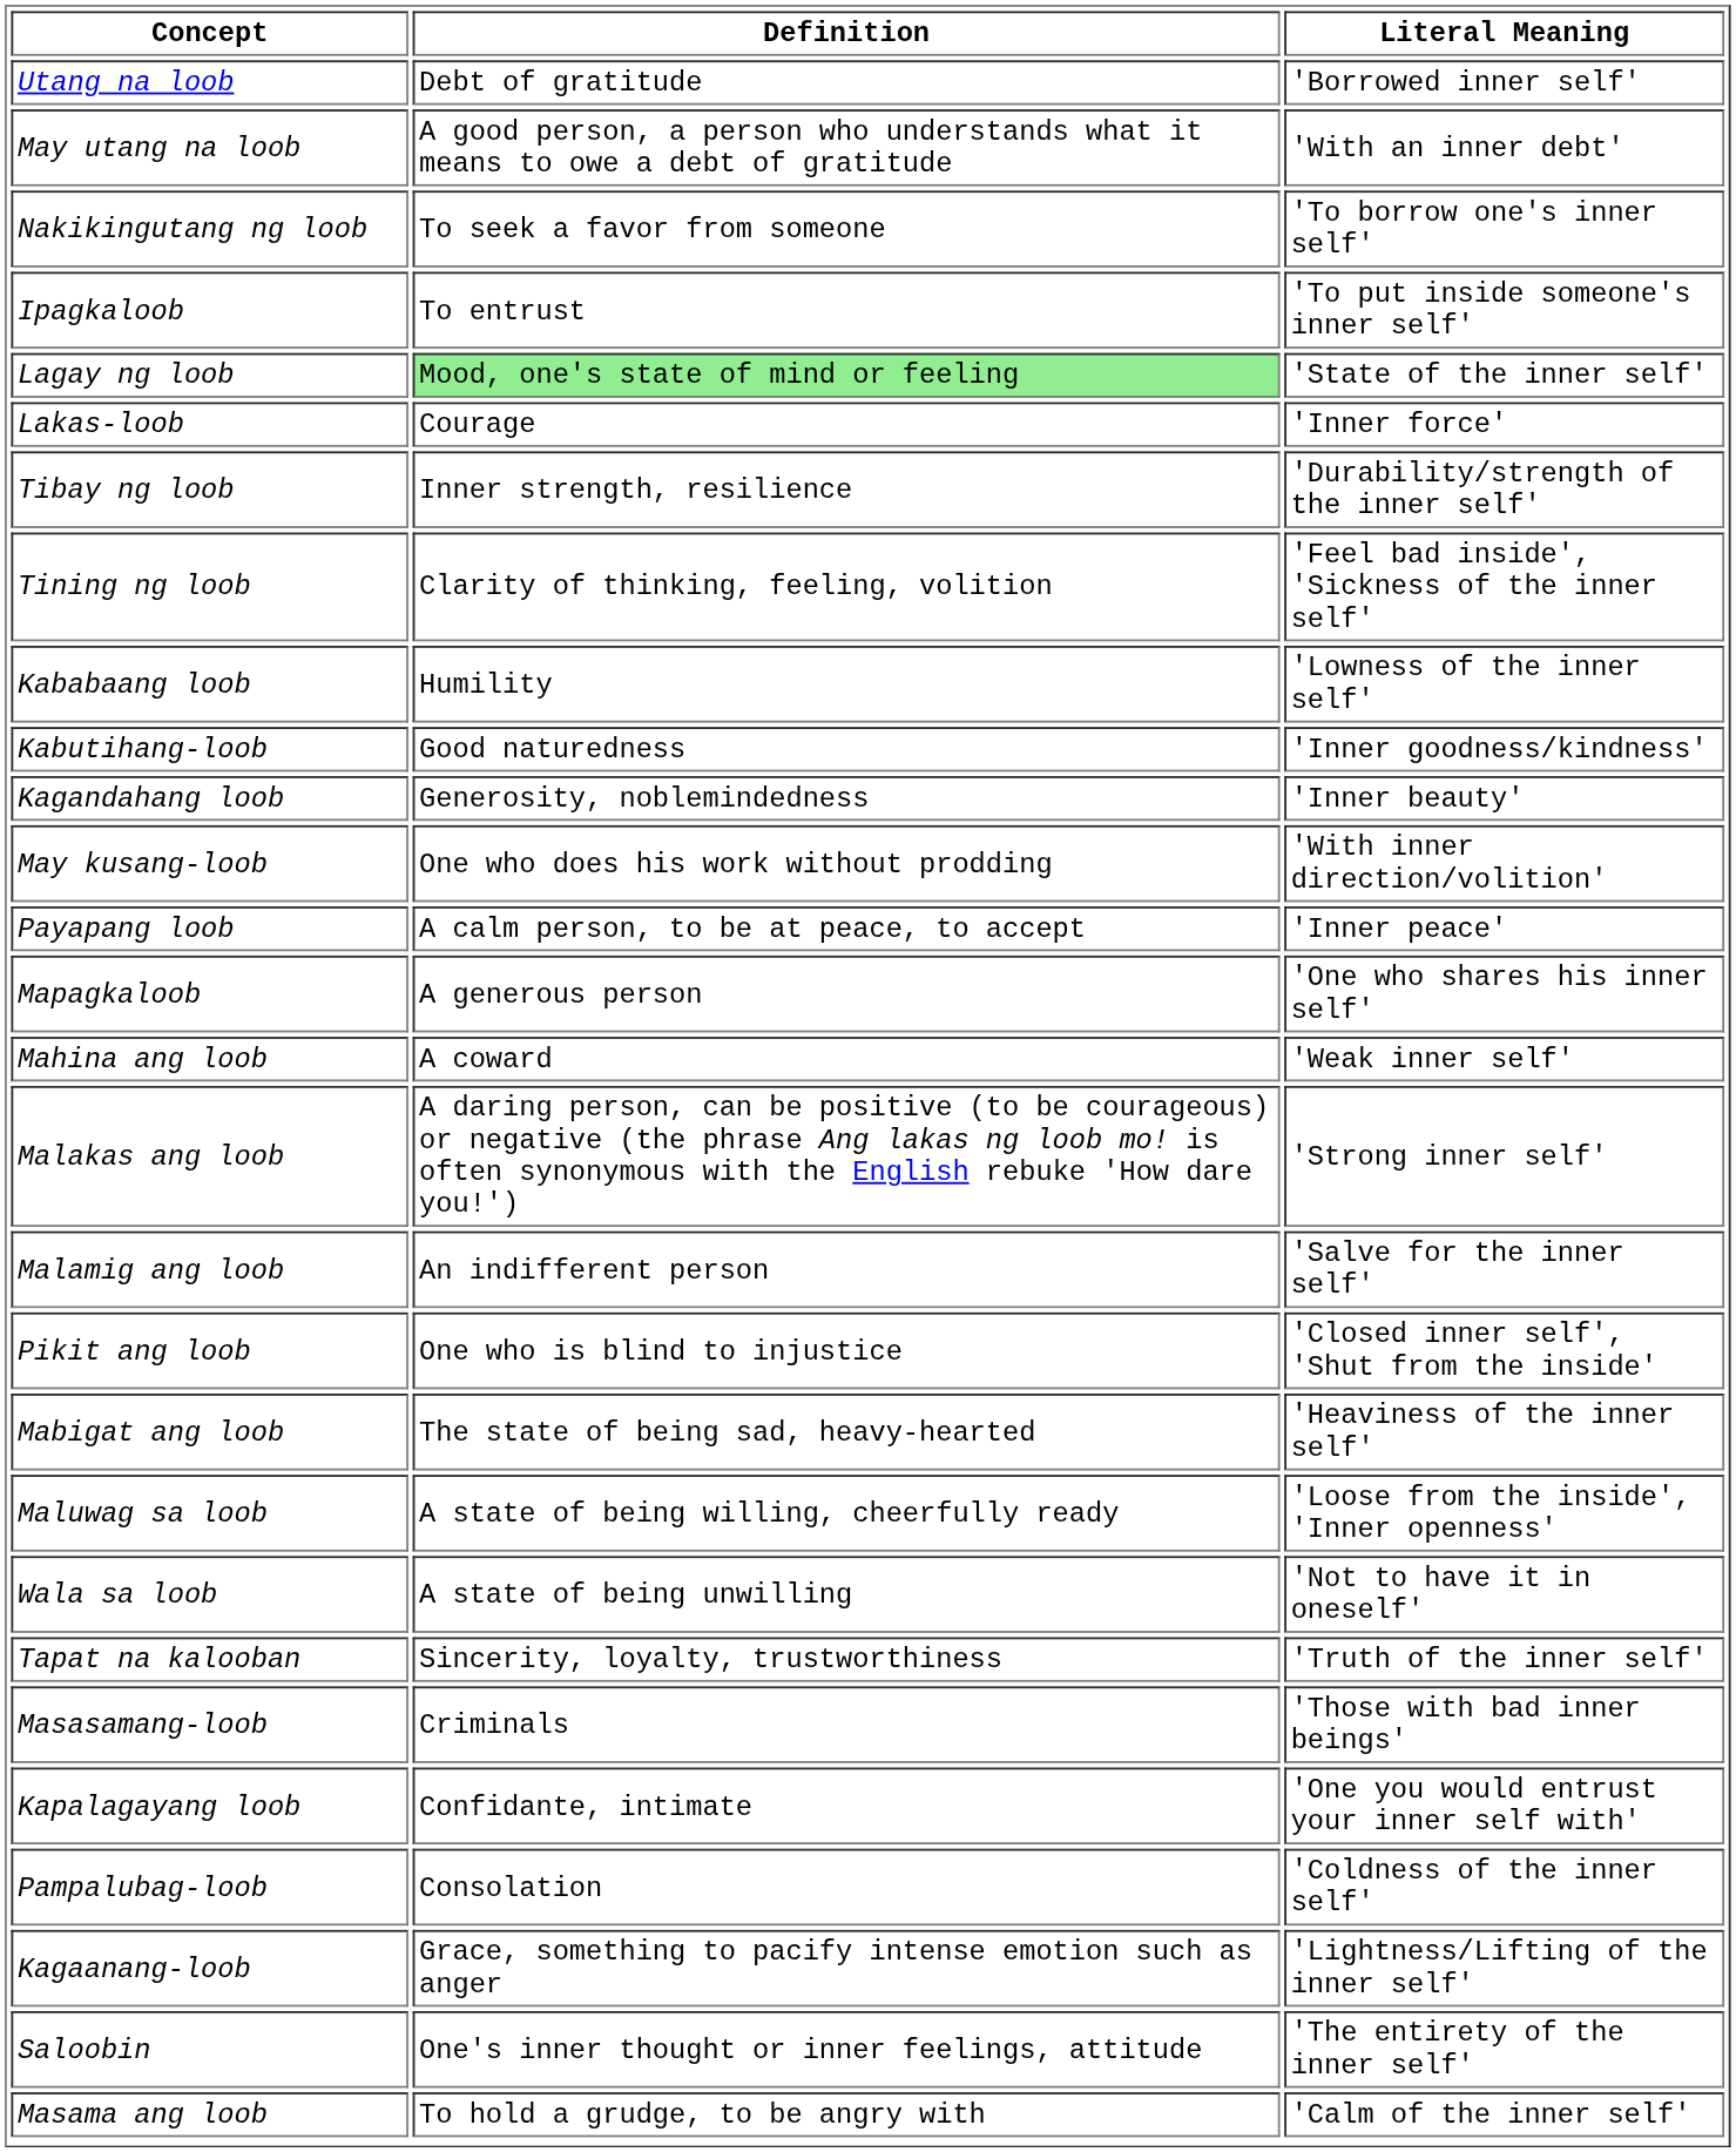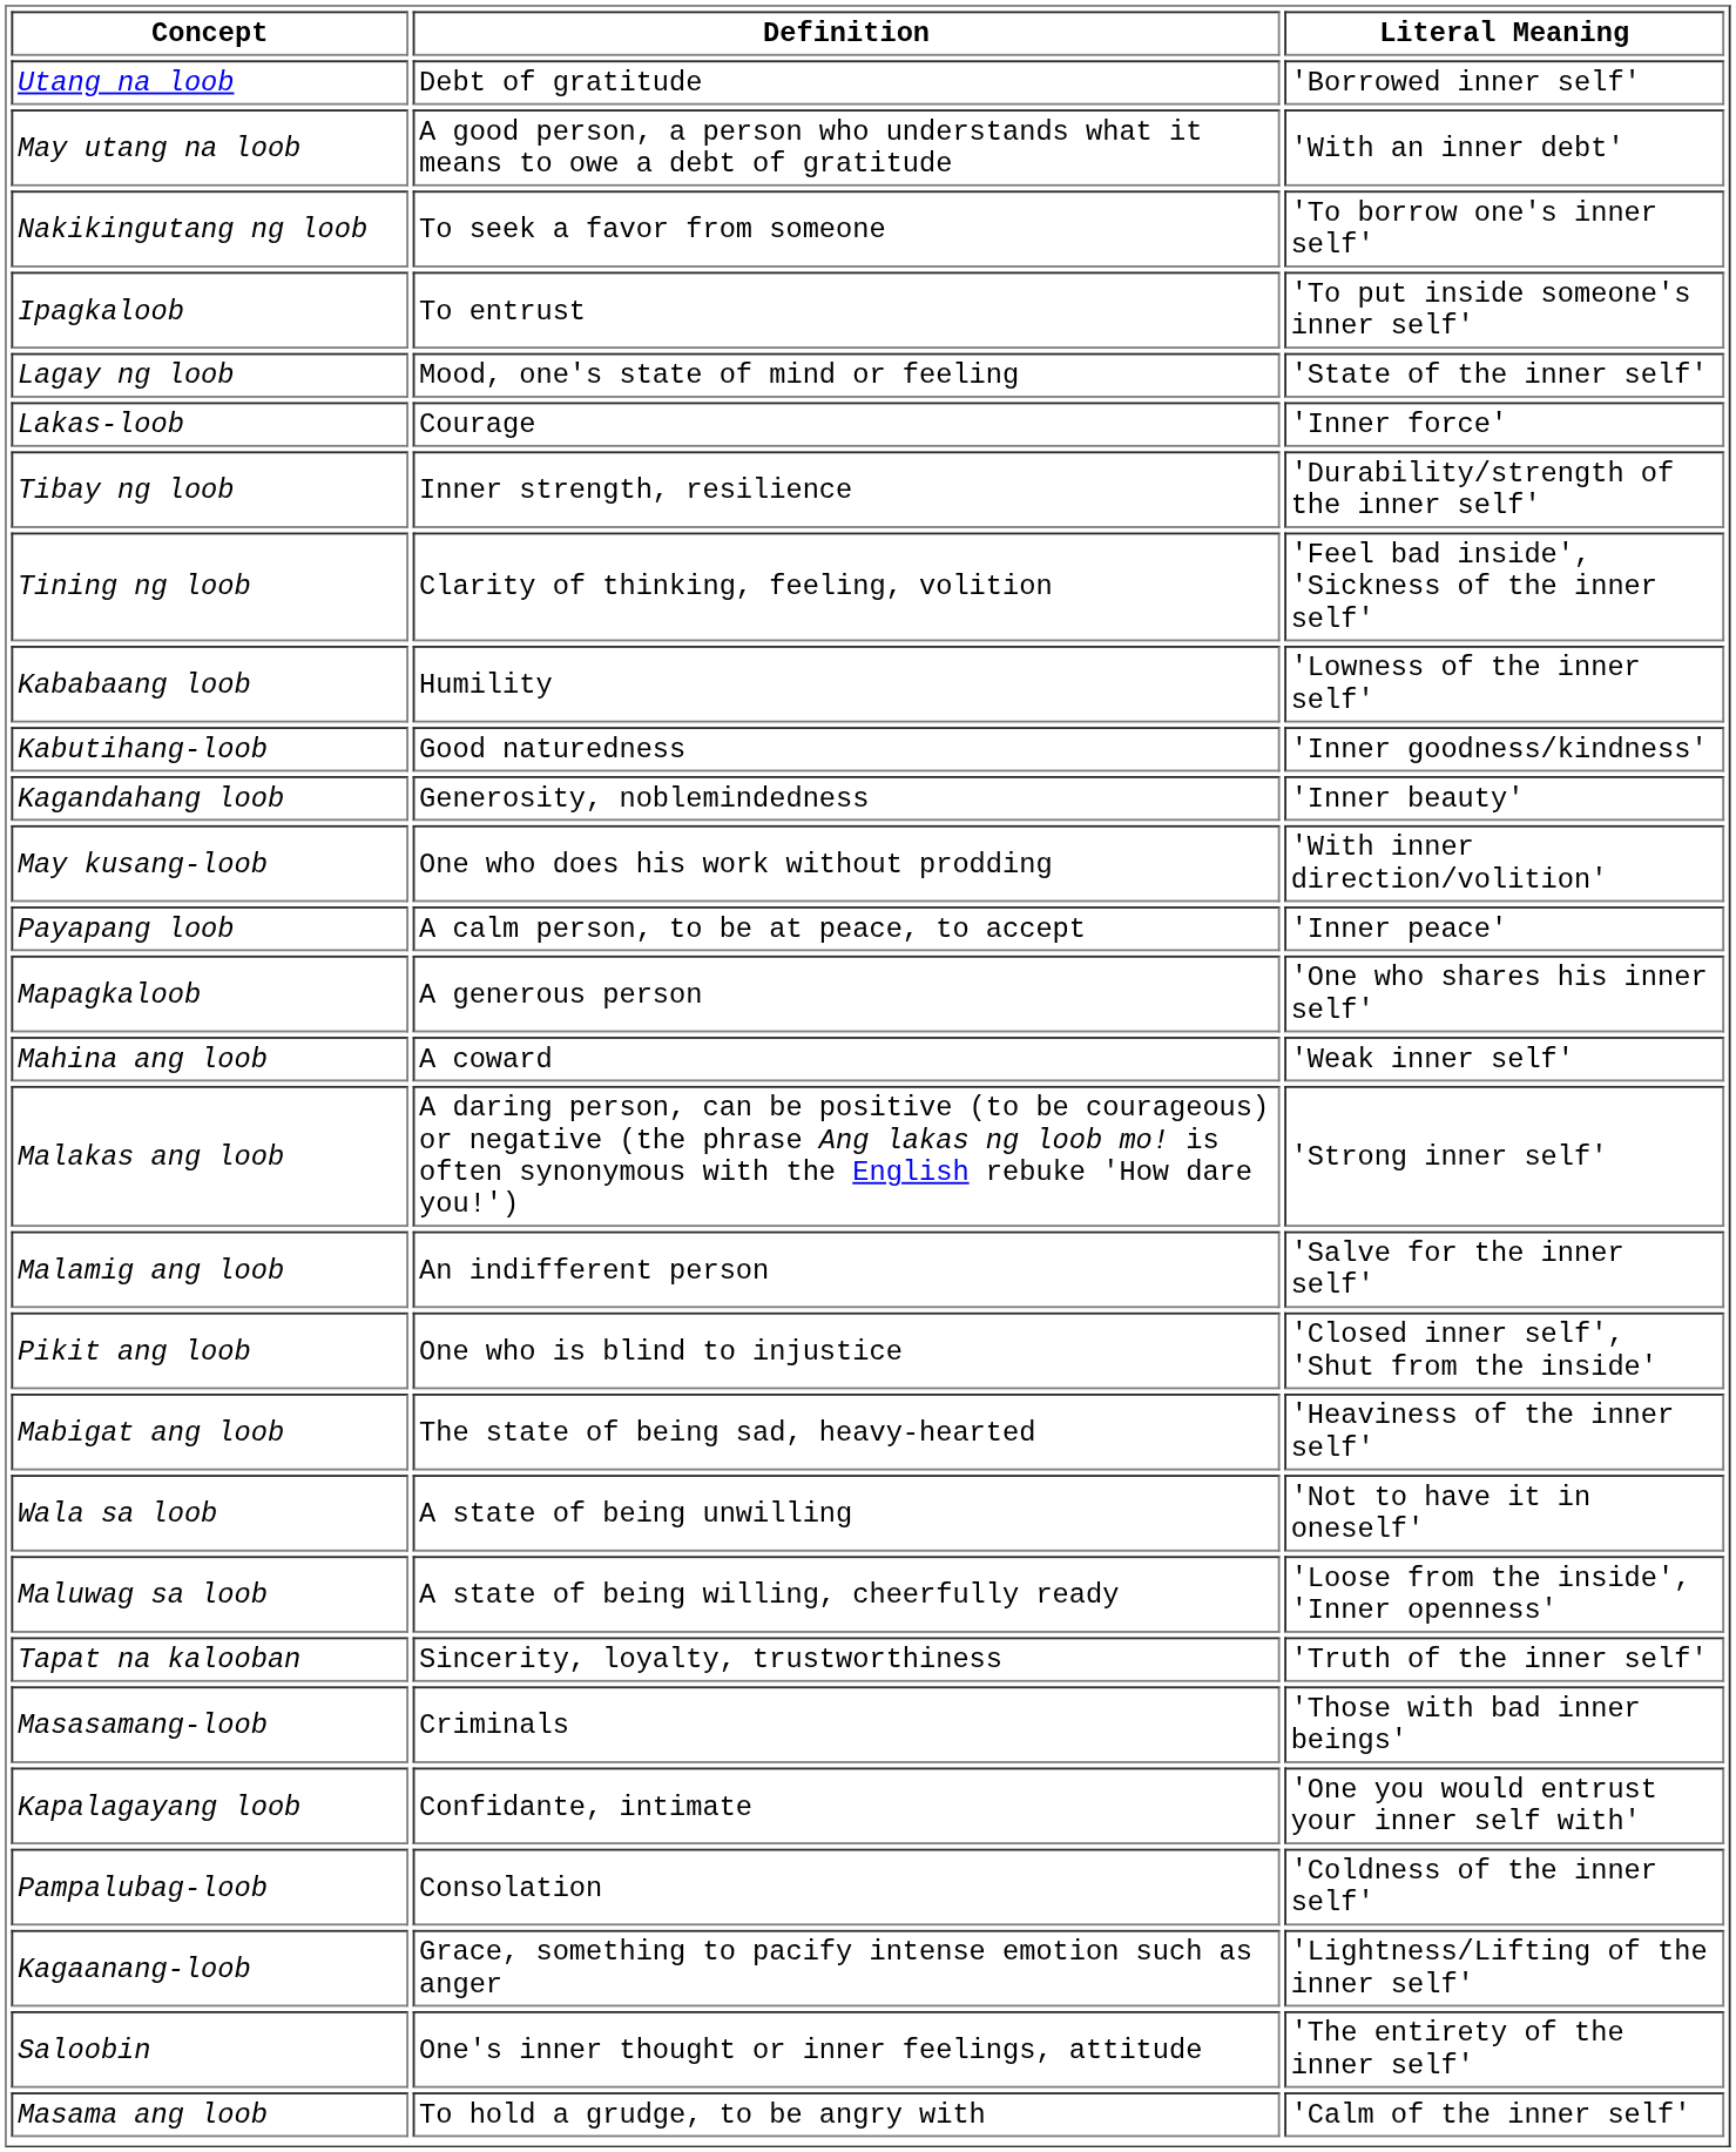 <table border="1"  cellpadding="2">
 <tr --->
 <th scope="col" width="180">Concept</th>
 <th scope="col" width="400">Definition</th>
 <th scope="col" width="200">Literal Meaning</th>
 </tr>
 <tr --->
 <td><em><a href='#'>Utang na loob</a></em></td>
 <td>Debt of gratitude</td>
 <td>'Borrowed inner self'</td>
 </tr>
 <tr --->
 <td><em>May utang na loob</em></td>
 <td>A good person, a person who understands what it means to owe a debt of gratitude</td>
 <td>'With an inner debt'</td>
 </tr>
 <tr --->
 <td><em>Nakikingutang ng loob</em></td>
 <td>To seek a favor from someone</td>
 <td>'To borrow one's inner self'</td>
 </tr>
 <tr --->
 <td><em>Ipagkaloob</em></td>
 <td>To entrust</td>
 <td>'To put inside someone's inner self'</td>
 </tr>
 <tr --->
 <td><em>Lagay ng loob</em></td>
-<td style="background: lightgreen;">Mood, one's state of mind or feeling</td>
+<td>Mood, one's state of mind or feeling</td>
 <td>'State of the inner self'</td>
 </tr>
 <tr --->
 <td><em>Lakas-loob</em></td>
 <td>Courage</td>
 <td>'Inner force'</td>
 </tr>
 <tr --->
 <td><em>Tibay ng loob</em></td>
 <td>Inner strength, resilience</td>
 <td>'Durability/strength of the inner self'</td>
 </tr>
 <tr --->
 <td><em>Tining ng loob</em></td>
 <td>Clarity of thinking, feeling, volition</td>
 <td>'Feel bad inside', 'Sickness of the inner self'</td>
 </tr>
 <tr --->
 <td><em>Kababaang loob</em></td>
 <td>Humility</td>
 <td>'Lowness of the inner self'</td>
 </tr>
 <tr --->
 <td><em>Kabutihang-loob</em></td>
 <td>Good naturedness</td>
 <td>'Inner goodness/kindness'</td>
 </tr>
 <tr --->
 <td><em>Kagandahang loob</em></td>
 <td>Generosity, noblemindedness</td>
 <td>'Inner beauty'</td>
 </tr>
 <tr --->
 <td><em>May kusang-loob</em></td>
 <td>One who does his work without prodding</td>
 <td>'With inner direction/volition'</td>
 </tr>
 <tr --->
 <td><em>Payapang loob</em></td>
 <td>A calm person, to be at peace, to accept</td>
 <td>'Inner peace'</td>
 </tr>
 <tr --->
 <td><em>Mapagkaloob</em></td>
 <td>A generous person</td>
 <td>'One who shares his inner self'</td>
 </tr>
 <tr --->
 <td><em>Mahina ang loob</em></td>
 <td>A coward</td>
 <td>'Weak inner self'</td>
 </tr>
 <tr --->
 <td><em>Malakas ang loob</em></td>
 <td>A daring person, can be positive (to be courageous) or negative (the phrase <em>Ang lakas ng loob mo!</em> is often synonymous with the <a href='#'>English</a> rebuke 'How dare you!')</td>
 <td>'Strong inner self'</td>
 </tr>
 <tr --->
 <td><em>Malamig ang loob</em></td>
 <td>An indifferent person</td>
 <td>'Salve for the inner self'</td>
 </tr>
 <tr --->
 <td><em>Pikit ang loob</em></td>
 <td>One who is blind to injustice</td>
 <td>'Closed inner self', 'Shut from the inside'</td>
 </tr>
 <tr --->
 <td><em>Mabigat ang loob</em></td>
 <td>The state of being sad, heavy-hearted</td>
 <td>'Heaviness of the inner self'</td>
 </tr>
 <tr --->
+<td><em>Wala sa loob</em></td>
+<td>A state of being unwilling</td>
+<td>'Not to have it in oneself'</td>
+</tr>
+<tr --->
 <td><em>Maluwag sa loob</em></td>
 <td>A state of being willing, cheerfully ready</td>
 <td>'Loose from the inside', 'Inner openness'</td>
-</tr>
-<tr --->
-<td><em>Wala sa loob</em></td>
-<td>A state of being unwilling</td>
-<td>'Not to have it in oneself'</td>
 </tr>
 <tr --->
 <td><em>Tapat na kalooban</em></td>
 <td>Sincerity, loyalty, trustworthiness</td>
 <td>'Truth of the inner self'</td>
 </tr>
 <tr --->
 <td><em>Masasamang-loob</em></td>
 <td>Criminals</td>
 <td>'Those with bad inner beings'</td>
 </tr>
 <tr --->
 <td><em>Kapalagayang loob</em></td>
 <td>Confidante, intimate</td>
 <td>'One you would entrust your inner self with'</td>
 </tr>
 <tr --->
 <td><em>Pampalubag-loob</em></td>
 <td>Consolation</td>
 <td>'Coldness of the inner self'</td>
 </tr>
 <tr --->
 <td><em>Kagaanang-loob</em></td>
 <td>Grace, something to pacify intense emotion such as anger</td>
 <td>'Lightness/Lifting of the inner self'</td>
 </tr>
 <tr --->
 <td><em>Saloobin</em></td>
 <td>One's inner thought or inner feelings, attitude</td>
 <td>'The entirety of the inner self'</td>
 </tr>
 <tr --->
 <td><em>Masama ang loob</em></td>
 <td>To hold a grudge, to be angry with</td>
 <td>'Calm of the inner self'</td>
 </tr>
 <tr --->
 </tr>
 </table>
